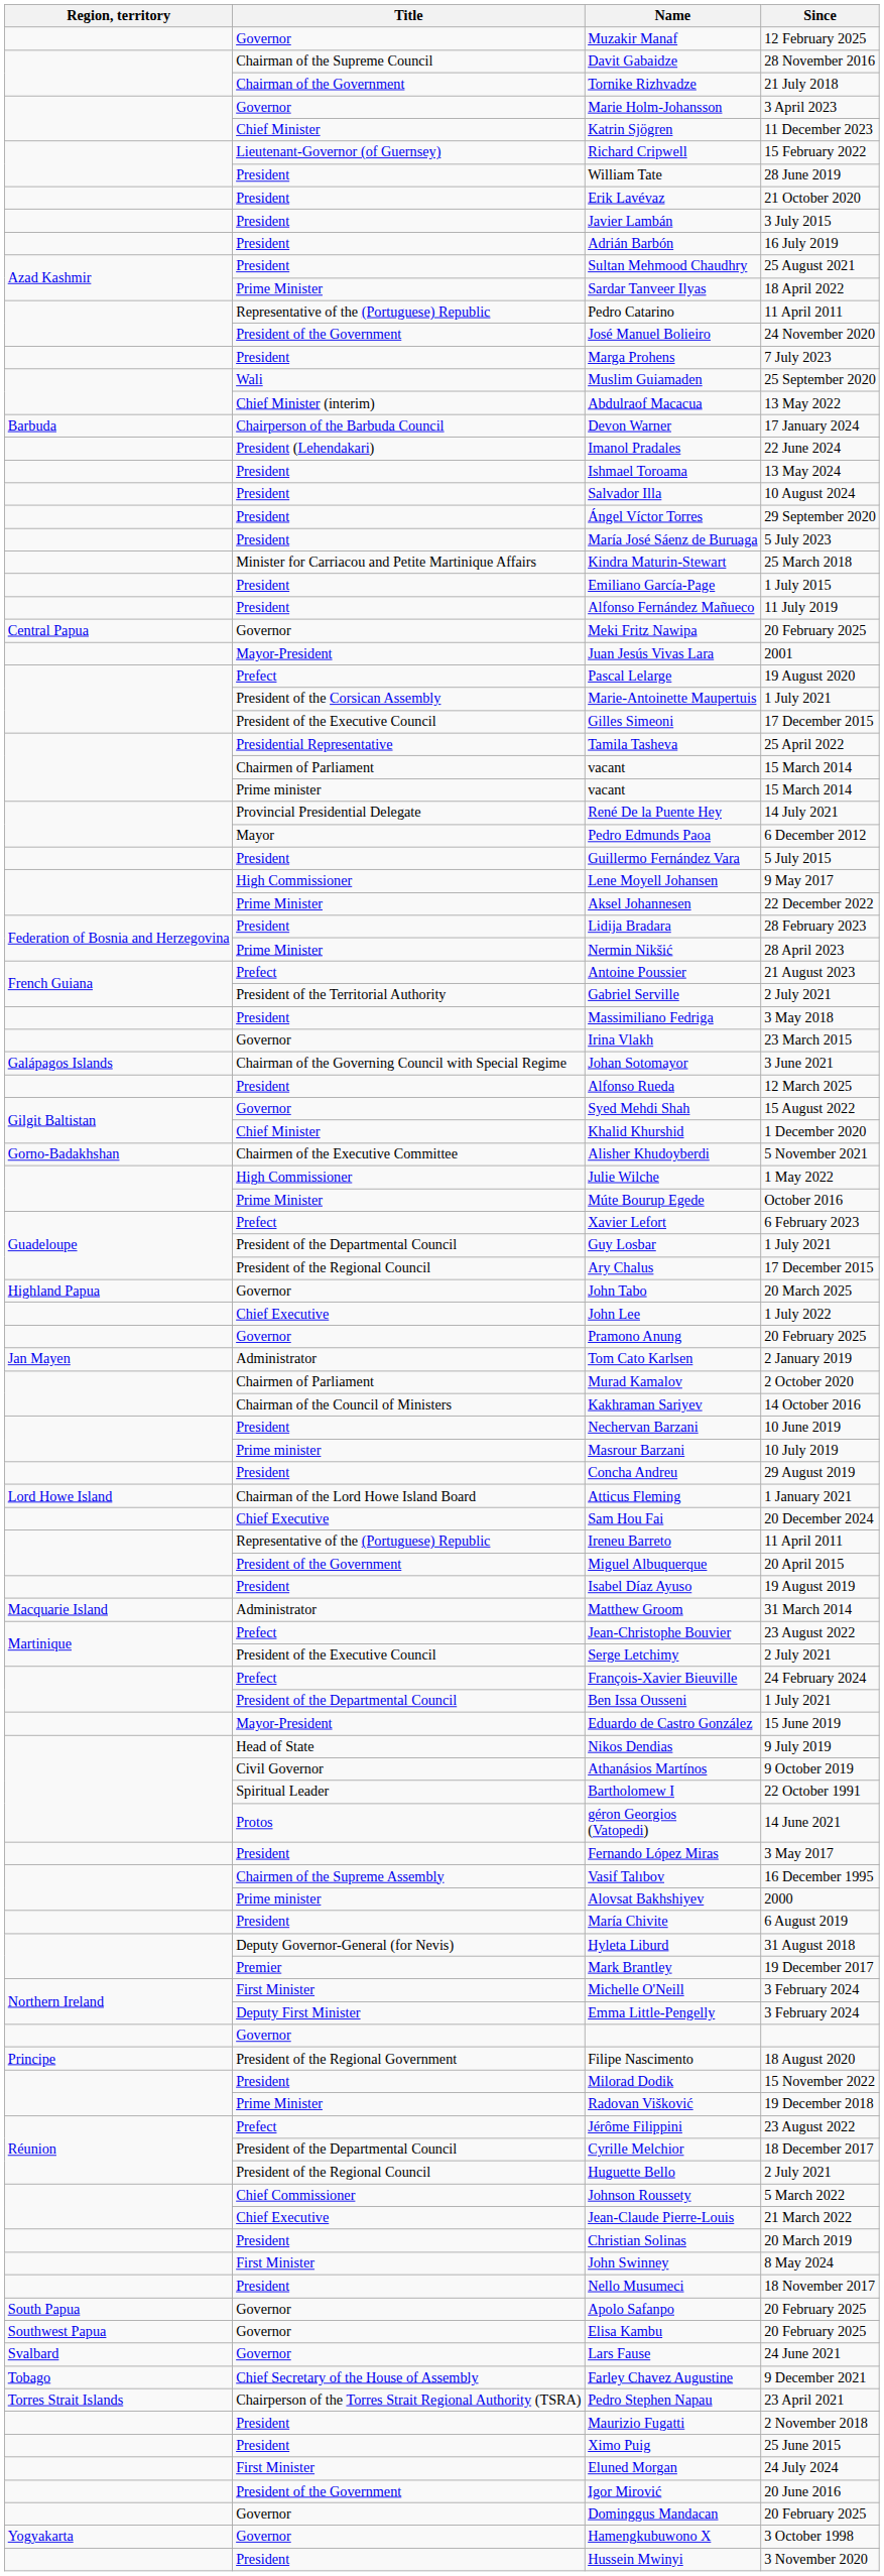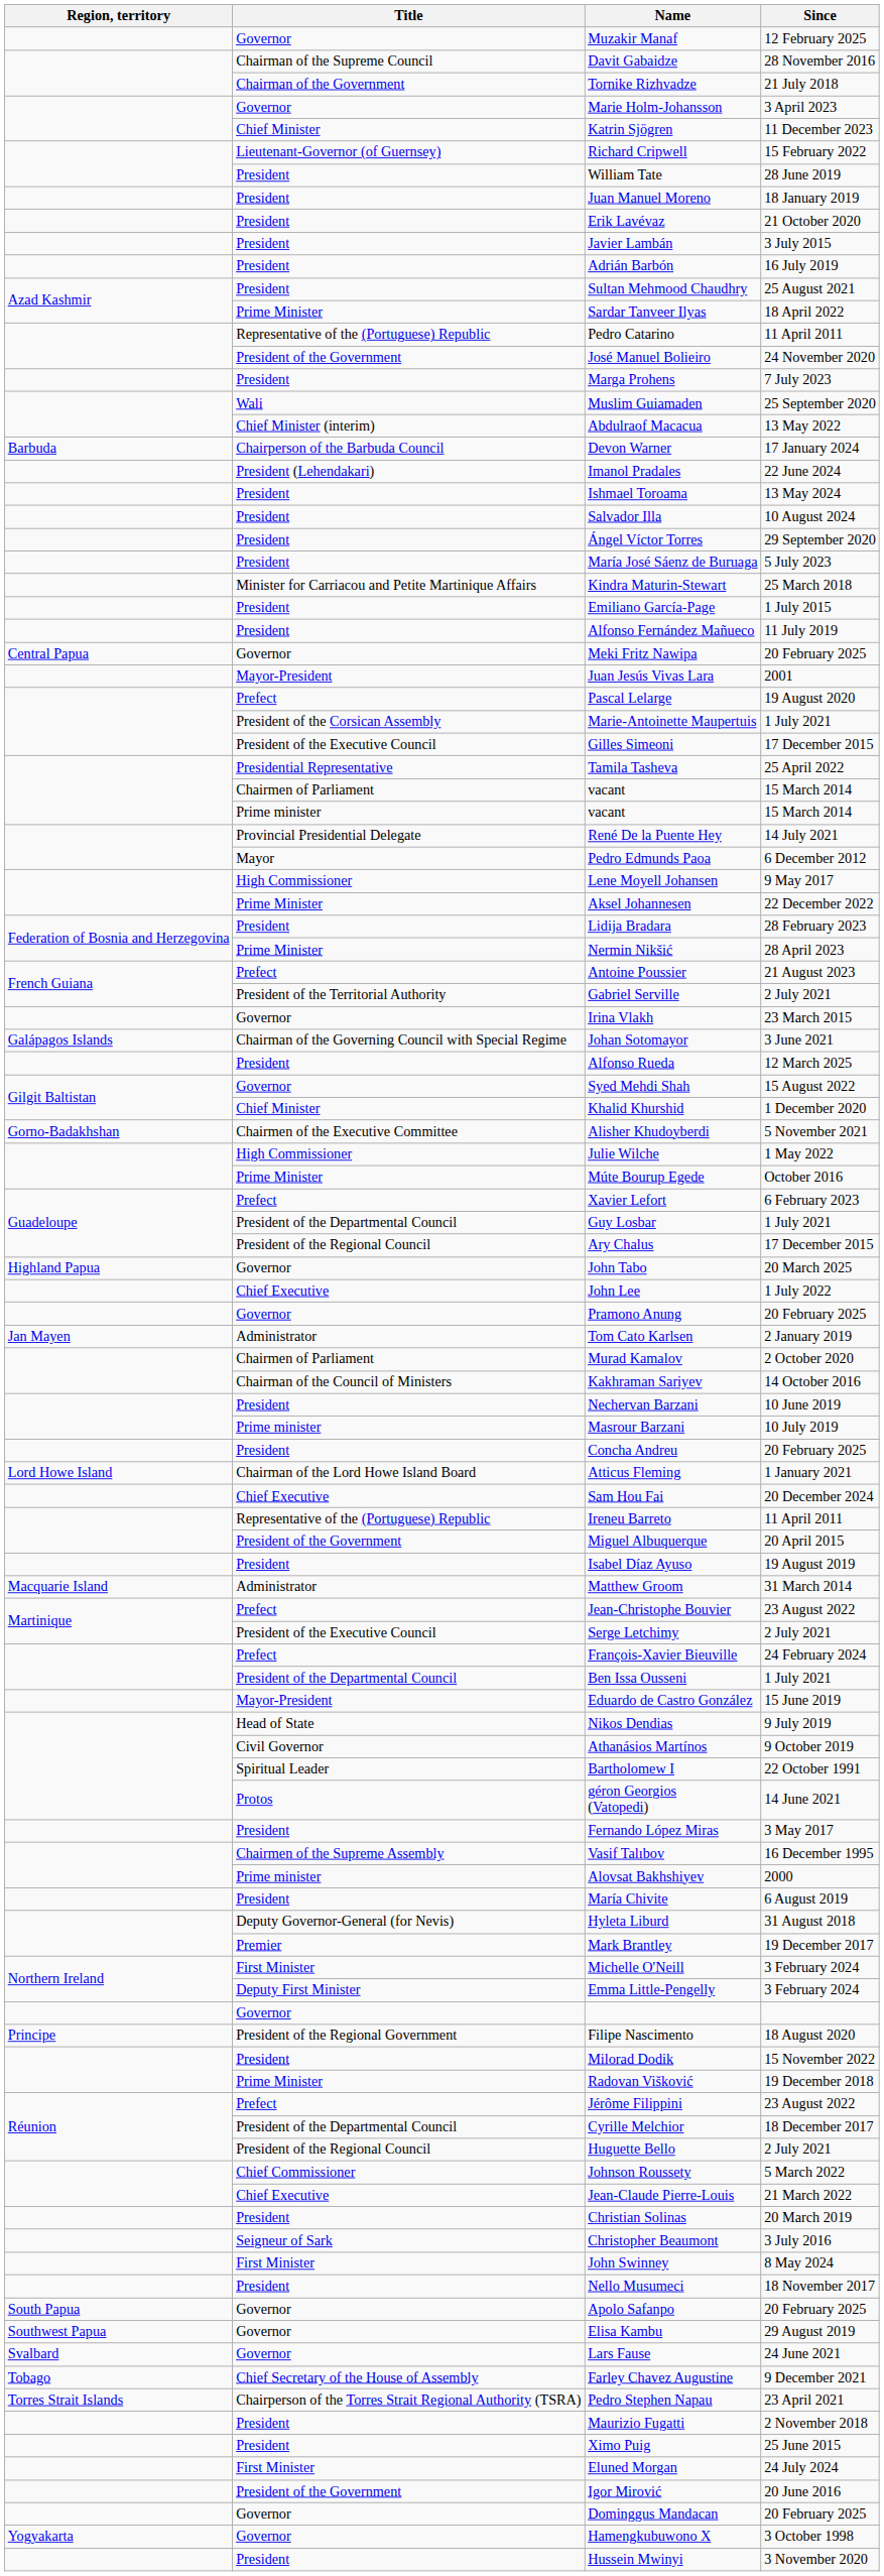 <table class="wikitable sortable">
 <tr>
 <th>Region, territory</th>
 <th>Title</th>
 <th>Name</th>
 <th>Since</th>
 </tr>
 <tr>
 <td></td>
 <td><a href='#'>Governor</a></td>
 <td><a href='#'>Muzakir Manaf</a></td>
 <td>12 February 2025</td>
 </tr>
 <tr>
 <td rowspan="2"></td>
 <td>Chairman of the Supreme Council</td>
 <td><a href='#'>Davit Gabaidze</a></td>
 <td>28 November 2016</td>
 </tr>
 <tr>
 <td><a href='#'>Chairman of the Government</a></td>
 <td><a href='#'>Tornike Rizhvadze</a></td>
 <td>21 July 2018</td>
 </tr>
 <tr>
 <td rowspan="2"></td>
 <td><a href='#'>Governor</a></td>
 <td><a href='#'>Marie Holm-Johansson</a></td>
 <td>3 April 2023</td>
 </tr>
 <tr>
 <td><a href='#'>Chief Minister</a></td>
 <td><a href='#'>Katrin Sjögren</a></td>
 <td>11 December 2023</td>
 </tr>
 <tr>
 <td rowspan="2"></td>
 <td><a href='#'>Lieutenant-Governor (of Guernsey)</a></td>
 <td><a href='#'>Richard Cripwell</a></td>
 <td>15 February 2022</td>
 </tr>
 <tr>
 <td><a href='#'>President</a></td>
 <td>William Tate</td>
 <td>28 June 2019</td>
+</tr>
+<tr>
+<td></td>
+<td><a href='#'>President</a></td>
+<td><a href='#'>Juan Manuel Moreno</a></td>
+<td>18 January 2019</td>
 </tr>
 <tr>
 <td></td>
 <td><a href='#'>President</a></td>
 <td><a href='#'>Erik Lavévaz</a></td>
 <td>21 October 2020</td>
 </tr>
 <tr>
 <td></td>
 <td><a href='#'>President</a></td>
 <td><a href='#'>Javier Lambán</a></td>
 <td>3 July 2015</td>
 </tr>
 <tr>
 <td></td>
 <td><a href='#'>President</a></td>
 <td><a href='#'>Adrián Barbón</a></td>
 <td>16 July 2019</td>
 </tr>
 <tr>
 <td rowspan="2"> <a href='#'>Azad Kashmir</a></td>
 <td><a href='#'>President</a></td>
 <td><a href='#'>Sultan Mehmood Chaudhry</a></td>
 <td>25 August 2021</td>
 </tr>
 <tr>
 <td><a href='#'>Prime Minister</a></td>
 <td><a href='#'>Sardar Tanveer Ilyas</a></td>
 <td>18 April 2022</td>
 </tr>
 <tr>
 <td rowspan="2"></td>
 <td>Representative of the <a href='#'>(Portuguese) Republic</a></td>
 <td>Pedro Catarino</td>
 <td>11 April 2011</td>
 </tr>
 <tr>
 <td><a href='#'>President of the Government</a></td>
 <td><a href='#'>José Manuel Bolieiro</a></td>
 <td>24 November 2020</td>
 </tr>
 <tr>
 <td></td>
 <td><a href='#'>President</a></td>
 <td><a href='#'>Marga Prohens</a></td>
 <td>7 July 2023</td>
 </tr>
 <tr>
 <td rowspan="2"></td>
 <td><a href='#'>Wali</a></td>
 <td><a href='#'>Muslim Guiamaden</a></td>
 <td>25 September 2020</td>
 </tr>
 <tr>
 <td><a href='#'>Chief Minister</a> (interim)</td>
 <td><a href='#'>Abdulraof Macacua</a></td>
 <td>13 May 2022</td>
 </tr>
 <tr>
 <td> <a href='#'>Barbuda</a></td>
 <td><a href='#'>Chairperson of the Barbuda Council</a></td>
 <td><a href='#'>Devon Warner</a></td>
 <td>17 January 2024</td>
 </tr>
 <tr>
 <td></td>
 <td><a href='#'>President</a> (<a href='#'>Lehendakari</a>)</td>
 <td><a href='#'>Imanol Pradales</a></td>
 <td>22 June 2024</td>
 </tr>
 <tr>
 <td></td>
 <td><a href='#'>President</a></td>
 <td><a href='#'>Ishmael Toroama</a></td>
 <td>13 May 2024</td>
 </tr>
 <tr>
 <td></td>
 <td><a href='#'>President</a></td>
 <td><a href='#'>Salvador Illa</a></td>
 <td>10 August 2024</td>
 </tr>
 <tr>
 <td></td>
 <td><a href='#'>President</a></td>
 <td><a href='#'>Ángel Víctor Torres</a></td>
 <td>29 September 2020</td>
 </tr>
 <tr>
 <td></td>
 <td><a href='#'>President</a></td>
 <td><a href='#'>María José Sáenz de Buruaga</a></td>
 <td>5 July 2023</td>
 </tr>
 <tr>
 <td></td>
 <td>Minister for Carriacou and Petite Martinique Affairs</td>
 <td><a href='#'>Kindra Maturin-Stewart</a></td>
 <td>25 March 2018</td>
 </tr>
 <tr>
 <td></td>
 <td><a href='#'>President</a></td>
 <td><a href='#'>Emiliano García-Page</a></td>
 <td>1 July 2015</td>
 </tr>
 <tr>
 <td></td>
 <td><a href='#'>President</a></td>
 <td><a href='#'>Alfonso Fernández Mañueco</a></td>
 <td>11 July 2019</td>
 </tr>
 <tr>
 <td> <a href='#'>Central Papua</a></td>
 <td>Governor</td>
 <td><a href='#'>Meki Fritz Nawipa</a></td>
 <td>20 February 2025</td>
 </tr>
 <tr>
 <td></td>
 <td><a href='#'>Mayor-President</a></td>
 <td><a href='#'>Juan Jesús Vivas Lara</a></td>
 <td>2001</td>
 </tr>
 <tr>
 <td rowspan="3"></td>
 <td><a href='#'>Prefect</a></td>
 <td><a href='#'>Pascal Lelarge</a></td>
 <td>19 August 2020</td>
 </tr>
 <tr>
 <td>President of the <a href='#'>Corsican Assembly</a></td>
 <td><a href='#'>Marie-Antoinette Maupertuis</a></td>
 <td>1 July 2021</td>
 </tr>
 <tr>
 <td>President of the Executive Council</td>
 <td><a href='#'>Gilles Simeoni</a></td>
 <td>17 December 2015</td>
 </tr>
 <tr>
 <td rowspan="3"></td>
 <td><a href='#'>Presidential Representative</a></td>
 <td><a href='#'>Tamila Tasheva</a></td>
 <td>25 April 2022</td>
 </tr>
 <tr>
 <td>Chairmen of Parliament</td>
 <td>vacant</td>
 <td>15 March 2014</td>
 </tr>
 <tr>
 <td>Prime minister</td>
 <td>vacant</td>
 <td>15 March 2014</td>
 </tr>
 <tr>
 <td rowspan="2"></td>
 <td>Provincial Presidential Delegate</td>
 <td><a href='#'>René De la Puente Hey</a></td>
 <td>14 July 2021</td>
 </tr>
 <tr>
 <td>Mayor</td>
 <td><a href='#'>Pedro Edmunds Paoa</a></td>
 <td>6 December 2012</td>
 </tr>
 <tr>
-<td></td>
-<td><a href='#'>President</a></td>
-<td><a href='#'>Guillermo Fernández Vara</a></td>
-<td>5 July 2015</td>
-</tr>
-<tr>
 <td rowspan="2"></td>
 <td><a href='#'>High Commissioner</a></td>
 <td><a href='#'>Lene Moyell Johansen</a></td>
 <td>9 May 2017</td>
 </tr>
 <tr>
 <td><a href='#'>Prime Minister</a></td>
 <td><a href='#'>Aksel Johannesen</a></td>
 <td>22 December 2022</td>
 </tr>
 <tr>
 <td rowspan="2"> <a href='#'>Federation of Bosnia and Herzegovina</a></td>
 <td><a href='#'>President</a></td>
 <td><a href='#'>Lidija Bradara</a></td>
 <td>28 February 2023</td>
 </tr>
 <tr>
 <td><a href='#'>Prime Minister</a></td>
 <td><a href='#'>Nermin Nikšić</a></td>
 <td>28 April 2023</td>
 </tr>
 <tr>
 <td rowspan="2"> <a href='#'>French Guiana</a></td>
 <td><a href='#'>Prefect</a></td>
 <td><a href='#'>Antoine Poussier</a></td>
 <td>21 August 2023</td>
 </tr>
 <tr>
 <td>President of the Territorial Authority</td>
 <td><a href='#'>Gabriel Serville</a></td>
 <td>2 July 2021</td>
-</tr>
-<tr>
-<td></td>
-<td><a href='#'>President</a></td>
-<td><a href='#'>Massimiliano Fedriga</a></td>
-<td>3 May 2018</td>
 </tr>
 <tr>
 <td></td>
 <td>Governor</td>
 <td><a href='#'>Irina Vlakh</a></td>
 <td>23 March 2015</td>
 </tr>
 <tr>
 <td> <a href='#'>Galápagos Islands</a></td>
 <td>Chairman of the Governing Council with Special Regime</td>
 <td><a href='#'>Johan Sotomayor</a></td>
 <td>3 June 2021</td>
 </tr>
 <tr>
 <td></td>
 <td><a href='#'>President</a></td>
 <td><a href='#'>Alfonso Rueda</a></td>
 <td>12 March 2025</td>
 </tr>
 <tr>
 <td rowspan="2"><a href='#'>Gilgit Baltistan</a></td>
 <td><a href='#'>Governor</a></td>
 <td><a href='#'>Syed Mehdi Shah</a></td>
 <td>15 August 2022</td>
 </tr>
 <tr>
 <td><a href='#'>Chief Minister</a></td>
 <td><a href='#'>Khalid Khurshid</a></td>
 <td>1 December 2020</td>
 </tr>
 <tr>
 <td><a href='#'>Gorno-Badakhshan</a></td>
 <td>Chairmen of the Executive Committee</td>
 <td><a href='#'>Alisher Khudoyberdi</a></td>
 <td>5 November 2021</td>
 </tr>
 <tr>
 <td rowspan="2"></td>
 <td><a href='#'>High Commissioner</a></td>
 <td><a href='#'>Julie Wilche</a></td>
 <td>1 May 2022</td>
 </tr>
 <tr>
 <td><a href='#'>Prime Minister</a></td>
 <td><a href='#'>Múte Bourup Egede</a></td>
 <td>October 2016</td>
 </tr>
 <tr>
 <td rowspan="3"> <a href='#'>Guadeloupe</a></td>
 <td><a href='#'>Prefect</a></td>
 <td><a href='#'>Xavier Lefort</a></td>
 <td>6 February 2023</td>
 </tr>
 <tr>
 <td>President of the Departmental Council</td>
 <td><a href='#'>Guy Losbar</a></td>
 <td>1 July 2021</td>
 </tr>
 <tr>
 <td>President of the Regional Council</td>
 <td><a href='#'>Ary Chalus</a></td>
 <td>17 December 2015</td>
 </tr>
 <tr>
 <td> <a href='#'>Highland Papua</a></td>
 <td>Governor</td>
 <td><a href='#'>John Tabo</a></td>
 <td>20 March 2025</td>
 </tr>
 <tr>
 <td></td>
 <td><a href='#'>Chief Executive</a></td>
 <td><a href='#'>John Lee</a></td>
 <td>1 July 2022</td>
 </tr>
 <tr>
 <td></td>
 <td><a href='#'>Governor</a></td>
 <td><a href='#'>Pramono Anung</a></td>
 <td>20 February 2025</td>
 </tr>
 <tr>
 <td> <a href='#'>Jan Mayen</a></td>
 <td>Administrator</td>
 <td><a href='#'>Tom Cato Karlsen</a></td>
 <td>2 January 2019</td>
 </tr>
 <tr>
 <td rowspan="2"></td>
 <td>Chairmen of Parliament</td>
 <td><a href='#'>Murad Kamalov</a></td>
 <td>2 October 2020</td>
 </tr>
 <tr>
 <td>Chairman of the Council of Ministers</td>
 <td><a href='#'>Kakhraman Sariyev</a></td>
 <td>14 October 2016</td>
 </tr>
 <tr>
 <td rowspan="2"></td>
 <td><a href='#'>President</a></td>
 <td><a href='#'>Nechervan Barzani</a></td>
 <td>10 June 2019</td>
 </tr>
 <tr>
 <td><a href='#'>Prime minister</a></td>
 <td><a href='#'>Masrour Barzani</a></td>
 <td>10 July 2019</td>
 </tr>
 <tr>
 <td></td>
 <td><a href='#'>President</a></td>
 <td><a href='#'>Concha Andreu</a></td>
-<td>29 August 2019</td>
+<td>20 February 2025</td>
 </tr>
 <tr>
 <td> <a href='#'>Lord Howe Island</a></td>
 <td>Chairman of the Lord Howe Island Board</td>
 <td><a href='#'>Atticus Fleming</a></td>
 <td>1 January 2021</td>
 </tr>
 <tr>
 <td></td>
 <td><a href='#'>Chief Executive</a></td>
 <td><a href='#'>Sam Hou Fai</a></td>
 <td>20 December 2024</td>
 </tr>
 <tr>
 <td rowspan="2"></td>
 <td>Representative of the <a href='#'>(Portuguese) Republic</a></td>
 <td><a href='#'>Ireneu Barreto</a></td>
 <td>11 April 2011</td>
 </tr>
 <tr>
 <td><a href='#'>President of the Government</a></td>
 <td><a href='#'>Miguel Albuquerque</a></td>
 <td>20 April 2015</td>
 </tr>
 <tr>
 <td></td>
 <td><a href='#'>President</a></td>
 <td><a href='#'>Isabel Díaz Ayuso</a></td>
 <td>19 August 2019</td>
 </tr>
 <tr>
 <td> <a href='#'>Macquarie Island</a></td>
 <td>Administrator</td>
 <td><a href='#'>Matthew Groom</a></td>
 <td>31 March 2014</td>
 </tr>
 <tr>
 <td rowspan="2"><a href='#'>Martinique</a></td>
 <td><a href='#'>Prefect</a></td>
 <td><a href='#'>Jean-Christophe Bouvier</a></td>
 <td>23 August 2022</td>
 </tr>
 <tr>
 <td>President of the Executive Council</td>
 <td><a href='#'>Serge Letchimy</a></td>
 <td>2 July 2021</td>
 </tr>
 <tr>
 <td rowspan="2"></td>
 <td><a href='#'>Prefect</a></td>
 <td><a href='#'>François-Xavier Bieuville</a></td>
 <td>24 February 2024</td>
 </tr>
 <tr>
 <td><a href='#'>President of the Departmental Council</a></td>
 <td><a href='#'>Ben Issa Ousseni</a></td>
 <td>1 July 2021</td>
 </tr>
 <tr>
 <td></td>
 <td><a href='#'>Mayor-President</a></td>
 <td><a href='#'>Eduardo de Castro González</a></td>
 <td>15 June 2019</td>
 </tr>
 <tr>
 <td rowspan="4"></td>
 <td>Head of State</td>
 <td><a href='#'>Nikos Dendias</a></td>
 <td>9 July 2019</td>
 </tr>
 <tr>
 <td>Civil Governor</td>
 <td><a href='#'>Athanásios Martínos</a></td>
 <td>9 October 2019</td>
 </tr>
 <tr>
 <td>Spiritual Leader</td>
 <td><a href='#'>Bartholomew I</a></td>
 <td>22 October 1991</td>
 </tr>
 <tr>
 <td><a href='#'>Protos</a></td>
 <td><a href='#'>géron Georgios</a><br>(<a href='#'>Vatopedi</a>)</td>
 <td>14 June 2021</td>
 </tr>
 <tr>
 <td></td>
 <td><a href='#'>President</a></td>
 <td><a href='#'>Fernando López Miras</a></td>
 <td>3 May 2017</td>
 </tr>
 <tr>
 <td rowspan="2"></td>
 <td><a href='#'>Chairmen of the Supreme Assembly</a></td>
 <td><a href='#'>Vasif Talıbov</a></td>
 <td>16 December 1995</td>
 </tr>
 <tr>
 <td><a href='#'>Prime minister</a></td>
 <td><a href='#'>Alovsat Bakhshiyev</a></td>
 <td>2000</td>
 </tr>
 <tr>
 <td></td>
 <td><a href='#'>President</a></td>
 <td><a href='#'>María Chivite</a></td>
 <td>6 August 2019</td>
 </tr>
 <tr>
 <td rowspan="2"></td>
 <td>Deputy Governor-General (for Nevis)</td>
 <td><a href='#'>Hyleta Liburd</a></td>
 <td>31 August 2018</td>
 </tr>
 <tr>
 <td><a href='#'>Premier</a></td>
 <td><a href='#'>Mark Brantley</a></td>
 <td>19 December 2017</td>
 </tr>
 <tr>
 <td rowspan="2"><a href='#'>Northern Ireland</a></td>
 <td><a href='#'>First Minister</a></td>
 <td><a href='#'>Michelle O'Neill</a></td>
 <td>3 February 2024</td>
 </tr>
 <tr>
 <td><a href='#'>Deputy First Minister</a></td>
 <td><a href='#'>Emma Little-Pengelly</a></td>
 <td>3 February 2024</td>
 </tr>
 <tr>
 <td></td>
 <td><a href='#'>Governor</a></td>
 <td></td>
 <td></td>
 </tr>
 <tr>
 <td> <a href='#'>Principe</a></td>
 <td>President of the Regional Government</td>
 <td>Filipe Nascimento</td>
 <td>18 August 2020</td>
 </tr>
 <tr>
 <td rowspan="2"></td>
 <td><a href='#'>President</a></td>
 <td><a href='#'>Milorad Dodik</a></td>
 <td>15 November 2022</td>
 </tr>
 <tr>
 <td><a href='#'>Prime Minister</a></td>
 <td><a href='#'>Radovan Višković</a></td>
 <td>19 December 2018</td>
 </tr>
 <tr>
 <td rowspan="3"><a href='#'>Réunion</a></td>
 <td><a href='#'>Prefect</a></td>
 <td><a href='#'>Jérôme Filippini</a></td>
 <td>23 August 2022</td>
 </tr>
 <tr>
 <td>President of the Departmental Council</td>
 <td><a href='#'>Cyrille Melchior</a></td>
 <td>18 December 2017</td>
 </tr>
 <tr>
 <td>President of the Regional Council</td>
 <td><a href='#'>Huguette Bello</a></td>
 <td>2 July 2021</td>
 </tr>
 <tr>
 <td rowspan="2"></td>
 <td><a href='#'>Chief Commissioner</a></td>
 <td><a href='#'>Johnson Roussety</a></td>
 <td>5 March 2022</td>
 </tr>
 <tr>
 <td><a href='#'>Chief Executive</a></td>
 <td><a href='#'>Jean-Claude Pierre-Louis</a></td>
 <td>21 March 2022</td>
 </tr>
 <tr>
 <td></td>
 <td><a href='#'>President</a></td>
 <td><a href='#'>Christian Solinas</a></td>
 <td>20 March 2019</td>
 </tr>
 <tr>
 <td></td>
+<td><a href='#'>Seigneur of Sark</a></td>
+<td><a href='#'>Christopher Beaumont</a></td>
+<td>3 July 2016</td>
+</tr>
+<tr>
+<td></td>
 <td><a href='#'>First Minister</a></td>
 <td><a href='#'>John Swinney</a></td>
 <td>8 May 2024</td>
 </tr>
 <tr>
 <td></td>
 <td><a href='#'>President</a></td>
 <td><a href='#'>Nello Musumeci</a></td>
 <td>18 November 2017</td>
 </tr>
 <tr>
 <td> <a href='#'>South Papua</a></td>
 <td>Governor</td>
 <td><a href='#'>Apolo Safanpo</a></td>
 <td>20 February 2025</td>
 </tr>
 <tr>
 <td> <a href='#'>Southwest Papua</a></td>
 <td>Governor</td>
 <td><a href='#'>Elisa Kambu</a></td>
-<td>20 February 2025</td>
+<td>29 August 2019</td>
 </tr>
 <tr>
 <td> <a href='#'>Svalbard</a></td>
 <td><a href='#'>Governor</a></td>
 <td><a href='#'>Lars Fause</a></td>
 <td>24 June 2021</td>
 </tr>
 <tr>
 <td> <a href='#'>Tobago</a></td>
 <td><a href='#'>Chief Secretary of the House of Assembly</a></td>
 <td><a href='#'>Farley Chavez Augustine</a></td>
 <td>9 December 2021</td>
 </tr>
 <tr>
 <td><a href='#'>Torres Strait Islands</a></td>
 <td>Chairperson of the <a href='#'>Torres Strait Regional Authority</a> (TSRA)</td>
 <td><a href='#'>Pedro Stephen Napau</a></td>
 <td>23 April 2021</td>
 </tr>
 <tr>
 <td></td>
 <td><a href='#'>President</a></td>
 <td><a href='#'>Maurizio Fugatti</a></td>
 <td>2 November 2018</td>
 </tr>
 <tr>
 <td></td>
 <td><a href='#'>President</a></td>
 <td><a href='#'>Ximo Puig</a></td>
 <td>25 June 2015</td>
 </tr>
 <tr>
 <td></td>
 <td><a href='#'>First Minister</a></td>
 <td><a href='#'>Eluned Morgan</a></td>
 <td>24 July 2024</td>
 </tr>
 <tr>
 <td></td>
 <td><a href='#'>President of the Government</a></td>
 <td><a href='#'>Igor Mirović</a></td>
 <td>20 June 2016</td>
 </tr>
 <tr>
 <td></td>
 <td>Governor</td>
 <td><a href='#'>Dominggus Mandacan</a></td>
 <td>20 February 2025</td>
 </tr>
 <tr>
 <td> <a href='#'>Yogyakarta</a></td>
 <td><a href='#'>Governor</a></td>
 <td><a href='#'>Hamengkubuwono X</a></td>
 <td>3 October 1998</td>
 </tr>
 <tr>
 <td></td>
 <td><a href='#'>President</a></td>
 <td><a href='#'>Hussein Mwinyi</a></td>
 <td>3 November 2020</td>
 </tr>
 </table>
